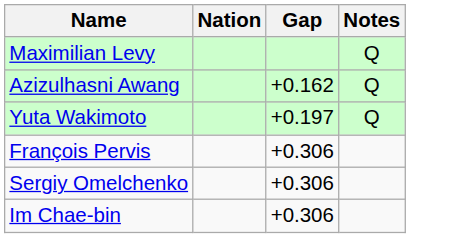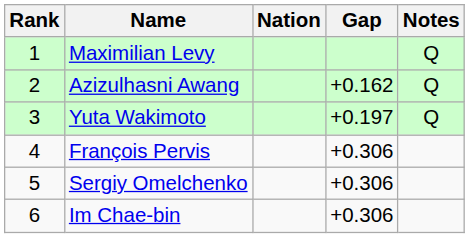 <table class="wikitable sortable" style="text-align:center">
 <tr>
+<th>Rank</th>
 <th>Name</th>
 <th>Nation</th>
 <th>Gap</th>
 <th>Notes</th>
 </tr>
 <tr bgcolor=ccffcc>
+<td>1</td>
 <td align=left><a href='#'>Maximilian Levy</a></td>
 <td align=left></td>
 <td></td>
 <td>Q</td>
 </tr>
 <tr bgcolor=ccffcc>
+<td>2</td>
 <td align=left><a href='#'>Azizulhasni Awang</a></td>
 <td align=left></td>
 <td>+0.162</td>
 <td>Q</td>
 </tr>
 <tr bgcolor=ccffcc>
+<td>3</td>
 <td align=left><a href='#'>Yuta Wakimoto</a></td>
 <td align=left></td>
 <td>+0.197</td>
 <td>Q</td>
 </tr>
 <tr>
+<td>4</td>
 <td align=left><a href='#'>François Pervis</a></td>
 <td align=left></td>
 <td>+0.306</td>
 <td></td>
 </tr>
 <tr>
+<td>5</td>
 <td align=left><a href='#'>Sergiy Omelchenko</a></td>
 <td align=left></td>
 <td>+0.306</td>
 <td></td>
 </tr>
 <tr>
+<td>6</td>
 <td align=left><a href='#'>Im Chae-bin</a></td>
 <td align=left></td>
 <td>+0.306</td>
 <td></td>
 </tr>
 </table>
